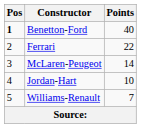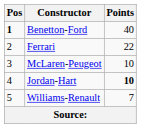 <table class="wikitable" style="font-size: 95%;">
 <tr>
 <th>Pos</th>
 <th>Constructor</th>
 <th>Points</th>
 </tr>
 <tr>
 <td><strong>1</strong></td>
 <td> <a href='#'>Benetton</a>-<a href='#'>Ford</a></td>
 <td align="right">40</td>
 </tr>
 <tr>
 <td>2</td>
 <td> <a href='#'>Ferrari</a></td>
 <td align="right">22</td>
 </tr>
 <tr>
 <td>3</td>
 <td> <a href='#'>McLaren</a>-<a href='#'>Peugeot</a></td>
-<td align="right">14</td>
+<td align="right">10</td>
 </tr>
 <tr>
 <td>4</td>
 <td> <a href='#'>Jordan</a>-<a href='#'>Hart</a></td>
-<td align="right">10</td>
+<td align="right"><strong>10</strong></td>
 </tr>
 <tr>
 <td>5</td>
 <td> <a href='#'>Williams</a>-<a href='#'>Renault</a></td>
 <td align="right">7</td>
 </tr>
 <tr>
 <th colspan=4>Source: </th>
 </tr>
 </table>
